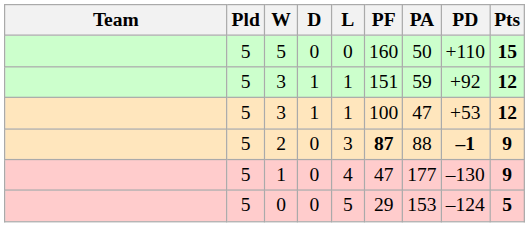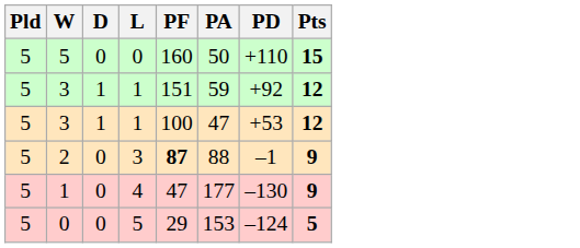 <table class="wikitable" style="text-align:center;">
 <tr>
-<th width=175>Team</th>
 <th width=20 abbr="Played">Pld</th>
 <th width=20 abbr="Won">W</th>
 <th width=20 abbr="Drawn">D</th>
 <th width=20 abbr="Lost">L</th>
 <th width=20 abbr="Points for">PF</th>
 <th width=20 abbr="Points against">PA</th>
 <th width=25 abbr="Points difference">PD</th>
 <th width=20 abbr="Points">Pts</th>
 </tr>
 <tr style="background:#ccffcc">
-<td align=left></td>
 <td>5</td>
 <td>5</td>
 <td>0</td>
 <td>0</td>
 <td>160</td>
 <td>50</td>
 <td>+110</td>
 <td><strong>15</strong></td>
 </tr>
 <tr style="background:#ccffcc">
-<td align=left></td>
 <td>5</td>
 <td>3</td>
 <td>1</td>
 <td>1</td>
 <td>151</td>
 <td>59</td>
 <td>+92</td>
 <td><strong>12</strong></td>
 </tr>
 <tr style="background:#ffe6bd">
-<td align=left></td>
 <td>5</td>
 <td>3</td>
 <td>1</td>
 <td>1</td>
 <td>100</td>
 <td>47</td>
 <td>+53</td>
 <td><strong>12</strong></td>
 </tr>
 <tr style="background:#ffe6bd">
-<td align=left></td>
 <td>5</td>
 <td>2</td>
 <td>0</td>
 <td>3</td>
 <td><strong>87</strong></td>
 <td>88</td>
-<td><strong>–1</strong></td>
+<td>–1</td>
 <td><strong>9</strong></td>
 </tr>
 <tr style="background:#fcc">
-<td align=left></td>
 <td>5</td>
 <td>1</td>
 <td>0</td>
 <td>4</td>
 <td>47</td>
 <td>177</td>
 <td>–130</td>
 <td><strong>9</strong></td>
 </tr>
 <tr style="background:#fcc">
-<td align=left></td>
 <td>5</td>
 <td>0</td>
 <td>0</td>
 <td>5</td>
 <td>29</td>
 <td>153</td>
 <td>–124</td>
 <td><strong>5</strong></td>
 </tr>
 </table>
